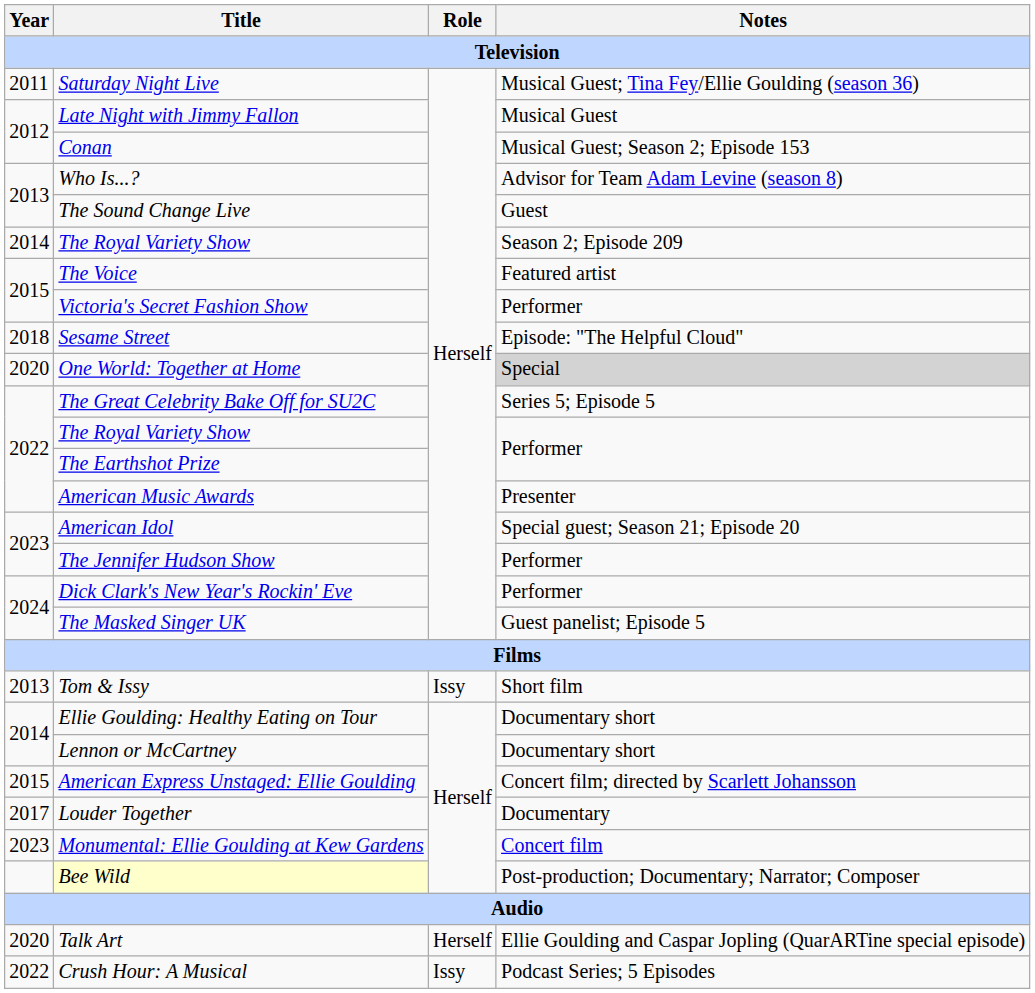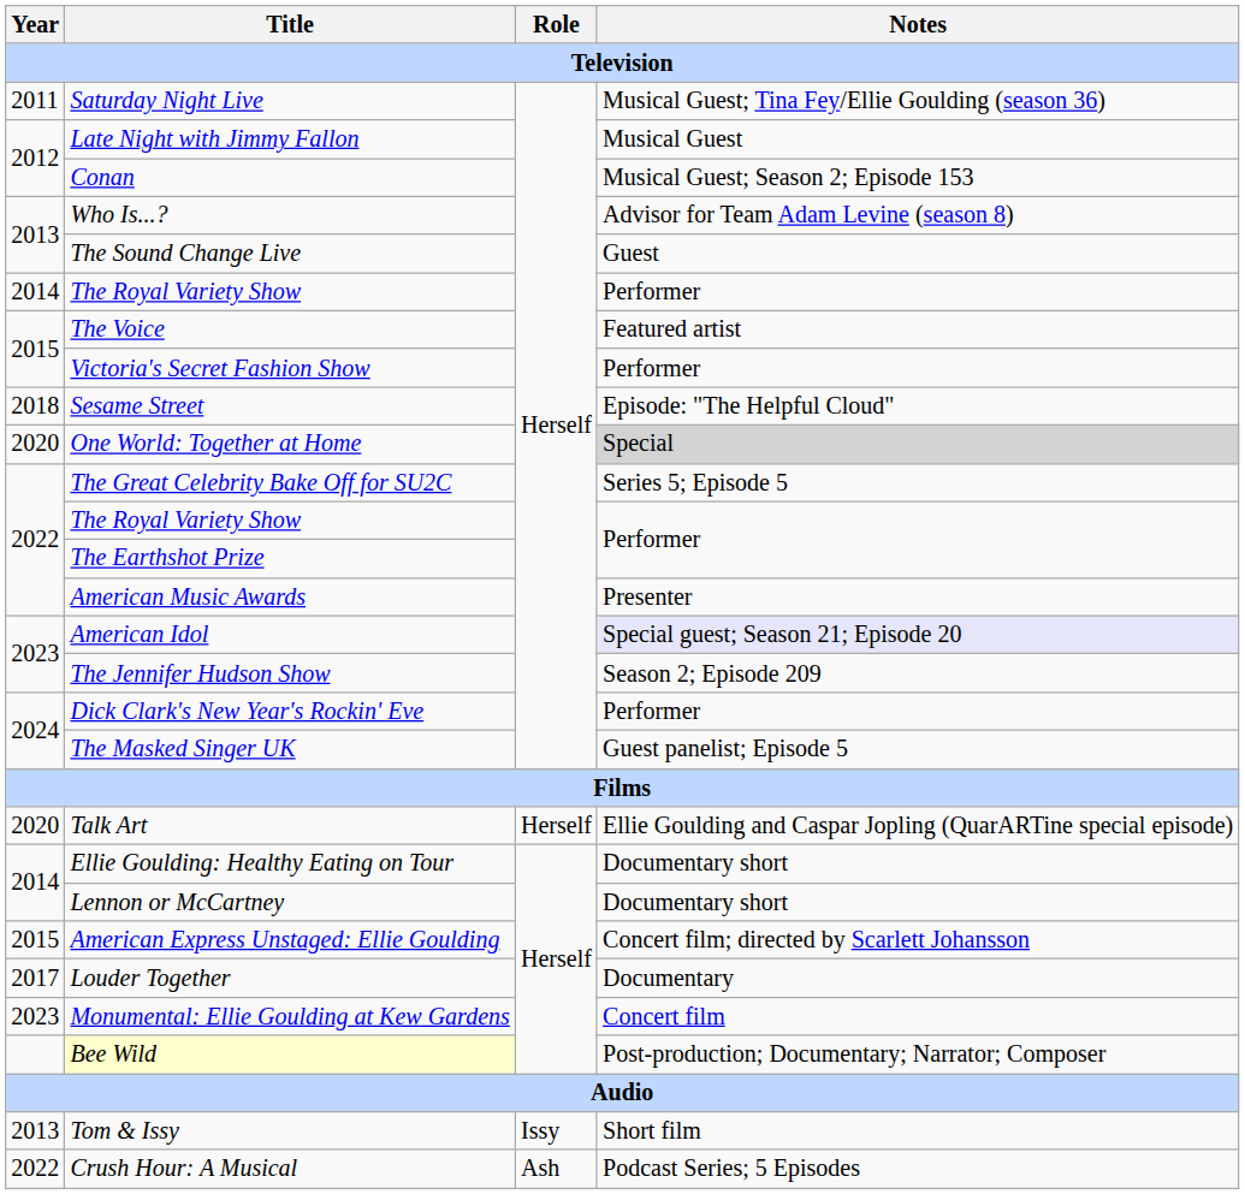 <table class="wikitable sortable">
 <tr>
 <th>Year</th>
 <th>Title</th>
 <th>Role</th>
 <th class="unsortable">Notes</th>
 </tr>
 <tr>
 <th colspan="4" style="background:#bfd7ff;">Television</th>
 </tr>
 <tr>
 <td>2011</td>
 <td><em><a href='#'>Saturday Night Live</a></em></td>
 <td rowspan="18">Herself</td>
 <td>Musical Guest; <a href='#'>Tina Fey</a>/Ellie Goulding (<a href='#'>season 36</a>)</td>
 </tr>
 <tr>
 <td rowspan="2">2012</td>
 <td><em><a href='#'>Late Night with Jimmy Fallon</a></em></td>
 <td>Musical Guest</td>
 </tr>
 <tr>
 <td><a href='#'><em>Conan</em></a></td>
 <td>Musical Guest; Season 2; Episode 153</td>
 </tr>
 <tr>
 <td rowspan="2">2013</td>
 <td><em>Who Is...?</em></td>
 <td>Advisor for Team <a href='#'>Adam Levine</a> (<a href='#'>season 8</a>)</td>
 </tr>
 <tr>
 <td><em>The Sound Change Live</em></td>
 <td>Guest</td>
 </tr>
 <tr>
 <td>2014</td>
 <td><em><a href='#'>The Royal Variety Show</a></em></td>
-<td>Season 2; Episode 209</td>
+<td>Performer</td>
 </tr>
 <tr>
 <td rowspan="2">2015</td>
 <td><em><a href='#'>The Voice</a></em></td>
 <td>Featured artist</td>
 </tr>
 <tr>
 <td><a href='#'><em>Victoria's Secret Fashion Show</em></a></td>
 <td>Performer</td>
 </tr>
 <tr>
 <td>2018</td>
 <td><em><a href='#'>Sesame Street</a></em></td>
 <td>Episode: "The Helpful Cloud"</td>
 </tr>
 <tr>
 <td>2020</td>
 <td><em><a href='#'>One World: Together at Home</a></em></td>
 <td style="background: lightgrey;">Special</td>
 </tr>
 <tr>
 <td rowspan="4">2022</td>
 <td><a href='#'><em>The Great Celebrity Bake Off for SU2C</em></a></td>
 <td>Series 5; Episode 5</td>
 </tr>
 <tr>
 <td><em><a href='#'>The Royal Variety Show</a></em></td>
 <td rowspan="2">Performer</td>
 </tr>
 <tr>
 <td><a href='#'><em>The Earthshot Prize</em></a></td>
 </tr>
 <tr>
 <td><a href='#'><em>American Music Awards</em></a></td>
 <td>Presenter</td>
 </tr>
 <tr>
 <td rowspan="2">2023</td>
 <td><em><a href='#'>American Idol</a></em></td>
-<td>Special guest; Season 21; Episode 20</td>
+<td style="background: lavender;">Special guest; Season 21; Episode 20</td>
 </tr>
 <tr>
 <td><em><a href='#'>The Jennifer Hudson Show</a></em></td>
-<td>Performer</td>
+<td>Season 2; Episode 209</td>
 </tr>
 <tr>
 <td rowspan="2">2024</td>
 <td><em><a href='#'>Dick Clark's New Year's Rockin' Eve</a></em></td>
 <td>Performer</td>
 </tr>
 <tr>
 <td><em><a href='#'>The Masked Singer UK</a></em></td>
 <td>Guest panelist; Episode 5</td>
 </tr>
 <tr>
 <th colspan="4" style="background:#bfd7ff;">Films</th>
 </tr>
 <tr>
-<td>2013</td>
-<td><em>Tom & Issy</em></td>
-<td>Issy</td>
-<td>Short film</td>
+<td>2020</td>
+<td><em>Talk Art</em></td>
+<td>Herself</td>
+<td>Ellie Goulding and Caspar Jopling (QuarARTine special episode)</td>
 </tr>
 <tr>
 <td rowspan="2">2014</td>
 <td><em>Ellie Goulding: Healthy Eating on Tour</em></td>
 <td rowspan="6">Herself</td>
 <td>Documentary short</td>
 </tr>
 <tr>
 <td><em>Lennon or McCartney</em></td>
 <td>Documentary short</td>
 </tr>
 <tr>
 <td>2015</td>
 <td><em><a href='#'>American Express Unstaged: Ellie Goulding</a></em></td>
 <td>Concert film; directed by <a href='#'>Scarlett Johansson</a></td>
 </tr>
 <tr>
 <td>2017</td>
 <td><em>Louder Together</em></td>
 <td>Documentary</td>
 </tr>
 <tr>
 <td>2023</td>
 <td><em><a href='#'>Monumental: Ellie Goulding at Kew Gardens</a></em></td>
 <td><a href='#'>Concert film</a></td>
 </tr>
 <tr>
 <td></td>
 <td style="background:#FFFFCC;"><em>Bee Wild</em> </td>
 <td>Post-production; Documentary; Narrator; Composer</td>
 </tr>
 <tr>
 <th colspan="4" style="background:#bfd7ff;">Audio</th>
 </tr>
 <tr>
-<td>2020</td>
-<td><em>Talk Art</em></td>
-<td>Herself</td>
-<td>Ellie Goulding and Caspar Jopling (QuarARTine special episode)</td>
+<td>2013</td>
+<td><em>Tom & Issy</em></td>
+<td>Issy</td>
+<td>Short film</td>
 </tr>
 <tr>
 <td>2022</td>
 <td><em>Crush Hour: A Musical</em></td>
-<td>Issy</td>
+<td>Ash</td>
 <td>Podcast Series; 5 Episodes</td>
 </tr>
 </table>
